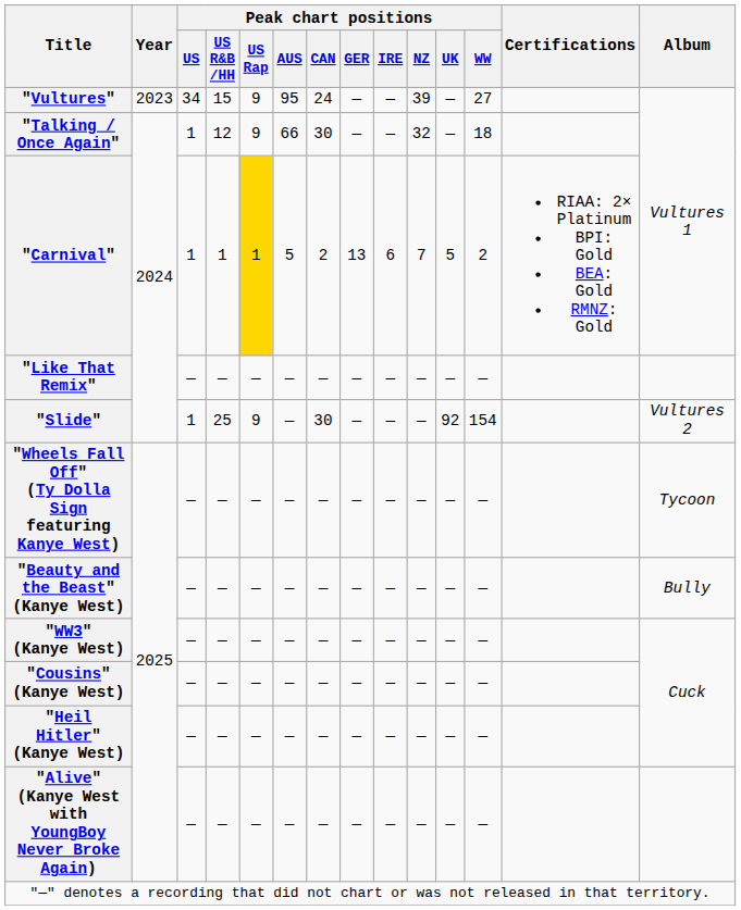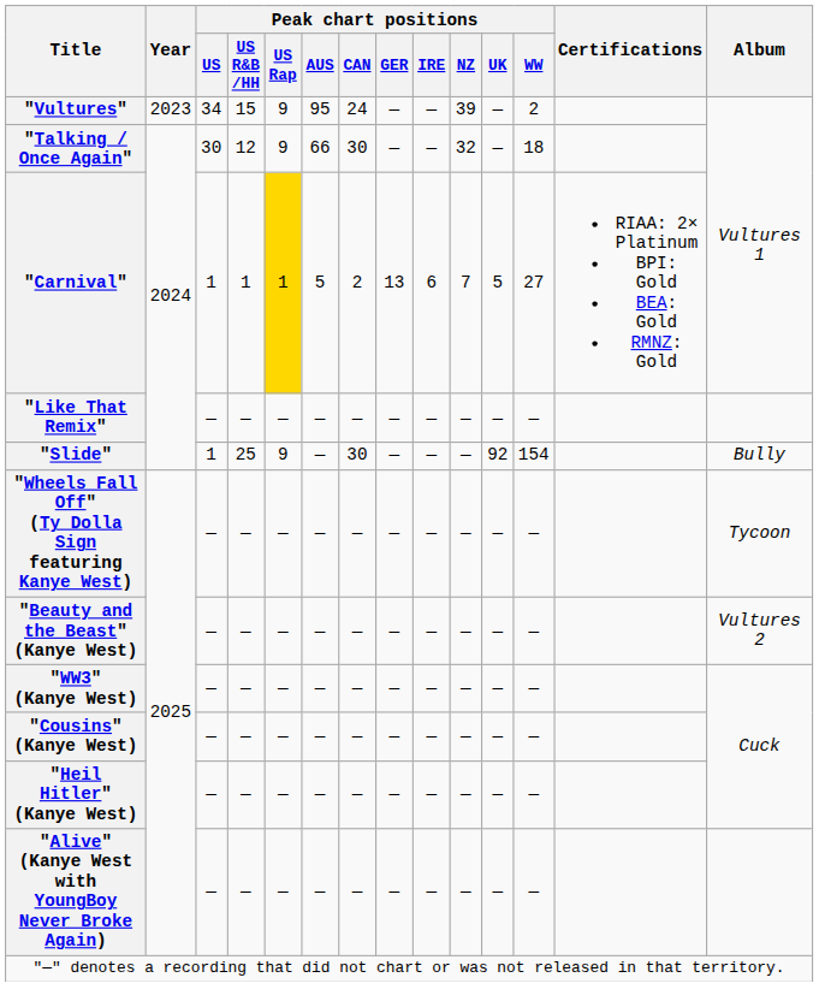 <table class="wikitable plainrowheaders" style="text-align:center;">
 <tr>
 <th scope="col" rowspan="2" style="width:16em;">Title</th>
 <th scope="col" rowspan="2" style="width:1em;">Year</th>
 <th scope="col" colspan="10">Peak chart positions</th>
 <th rowspan="2">Certifications</th>
 <th rowspan="2" scope="col" style="width:10em;">Album</th>
 </tr>
 <tr>
 <th style="width:2.5em; font-size:90%"><a href='#'>US</a><br></th>
 <th style="width:2.5em; font-size:90%"><a href='#'>US<br>R&B<br>/HH</a><br></th>
 <th style="width:2.5em; font-size:90%"><a href='#'>US<br>Rap</a><br></th>
 <th style="width:2.5em; font-size:90%"><a href='#'>AUS</a><br></th>
 <th style="width:2.5em; font-size:90%"><a href='#'>CAN</a><br></th>
 <th style="width:2.5em; font-size:90%"><a href='#'>GER</a><br></th>
 <th style="width:2.5em; font-size:90%"><a href='#'>IRE</a><br></th>
 <th style="width:2.5em; font-size:90%"><a href='#'>NZ</a><br></th>
 <th style="width:2.5em; font-size:90%"><a href='#'>UK</a><br></th>
 <th style="width:2.5em; font-size:90%"><a href='#'>WW</a><br></th>
 </tr>
 <tr>
 <th scope="row">"<a href='#'>Vultures</a>"<br></th>
 <td>2023</td>
 <td>34</td>
 <td>15</td>
 <td>9</td>
 <td>95</td>
 <td>24</td>
 <td>—</td>
 <td>—</td>
 <td>39</td>
 <td>—</td>
-<td>27</td>
+<td>2</td>
 <td></td>
 <td rowspan="3"><em>Vultures 1</em></td>
 </tr>
 <tr>
 <th scope="row">"<a href='#'>Talking / Once Again</a>"<br></th>
 <td rowspan="4">2024</td>
-<td>1</td>
+<td>30</td>
 <td>12</td>
 <td>9</td>
 <td>66</td>
 <td>30</td>
 <td>—</td>
 <td>—</td>
 <td>32</td>
 <td>—</td>
 <td>18</td>
 <td></td>
 </tr>
 <tr>
 <th scope="row">"<a href='#'>Carnival</a>"<br></th>
 <td>1</td>
 <td>1</td>
 <td style="background: gold;">1</td>
 <td>5</td>
 <td>2</td>
 <td>13</td>
 <td>6</td>
 <td>7</td>
 <td>5</td>
-<td>2</td>
+<td>27</td>
 <td><br><ul><li>RIAA: 2× Platinum</li><li>BPI: Gold</li><li><a href='#'>BEA</a>: Gold</li><li><a href='#'>RMNZ</a>: Gold</li></ul></td>
 </tr>
 <tr>
 <th scope="row">"<a href='#'>Like That Remix</a>"<br></th>
 <td>—</td>
 <td>—</td>
 <td>—</td>
 <td>—</td>
 <td>—</td>
 <td>—</td>
 <td>—</td>
 <td>—</td>
 <td>—</td>
 <td>—</td>
 <td></td>
 <td></td>
 </tr>
 <tr>
 <th scope="row">"<a href='#'>Slide</a>"<br></th>
 <td>1</td>
 <td>25</td>
 <td>9</td>
 <td>—</td>
 <td>30</td>
 <td>—</td>
 <td>—</td>
 <td>—</td>
 <td>92</td>
 <td>154</td>
 <td></td>
-<td><em>Vultures 2</em></td>
+<td><em>Bully</em></td>
 </tr>
 <tr>
 <th scope="row">"<a href='#'>Wheels Fall Off</a>"<br><span>(<a href='#'>Ty Dolla Sign</a> featuring <a href='#'>Kanye West</a>)</span></th>
 <td rowspan="6">2025</td>
 <td>—</td>
 <td>—</td>
 <td>—</td>
 <td>—</td>
 <td>—</td>
 <td>—</td>
 <td>—</td>
 <td>—</td>
 <td>—</td>
 <td>—</td>
 <td></td>
 <td><em>Tycoon</em></td>
 </tr>
 <tr>
 <th scope="row">"<a href='#'>Beauty and the Beast</a>"<br><span>(Kanye West)</span></th>
 <td>—</td>
 <td>—</td>
 <td>—</td>
 <td>—</td>
 <td>—</td>
 <td>—</td>
 <td>—</td>
 <td>—</td>
 <td>—</td>
 <td>—</td>
 <td></td>
-<td><em>Bully</em></td>
+<td><em>Vultures 2</em></td>
 </tr>
 <tr>
 <th scope="row">"<a href='#'>WW3</a>"<br><span>(Kanye West)</span></th>
 <td>—</td>
 <td>—</td>
 <td>—</td>
 <td>—</td>
 <td>—</td>
 <td>—</td>
 <td>—</td>
 <td>—</td>
 <td>—</td>
 <td>—</td>
 <td></td>
 <td rowspan="3"><em>Cuck</em></td>
 </tr>
 <tr>
 <th scope="row">"<a href='#'>Cousins</a>"<br><span>(Kanye West)</span></th>
 <td>—</td>
 <td>—</td>
 <td>—</td>
 <td>—</td>
 <td>—</td>
 <td>—</td>
 <td>—</td>
 <td>—</td>
 <td>—</td>
 <td>—</td>
 </tr>
 <tr>
 <th scope="row">"<a href='#'>Heil Hitler</a>"<br><span>(Kanye West)</span></th>
 <td>—</td>
 <td>—</td>
 <td>—</td>
 <td>—</td>
 <td>—</td>
 <td>—</td>
 <td>—</td>
 <td>—</td>
 <td>—</td>
 <td>—</td>
 <td></td>
 </tr>
 <tr>
 <th scope="row">"<a href='#'>Alive</a>"<br><span>(Kanye West with <a href='#'>YoungBoy Never Broke Again</a>)</span></th>
 <td>—</td>
 <td>—</td>
 <td>—</td>
 <td>—</td>
 <td>—</td>
 <td>—</td>
 <td>—</td>
 <td>—</td>
 <td>—</td>
 <td>—</td>
 <td></td>
 <td></td>
 </tr>
 <tr>
 <td colspan="15" style="font-size:90%">"—" denotes a recording that did not chart or was not released in that territory.</td>
 </tr>
 </table>
